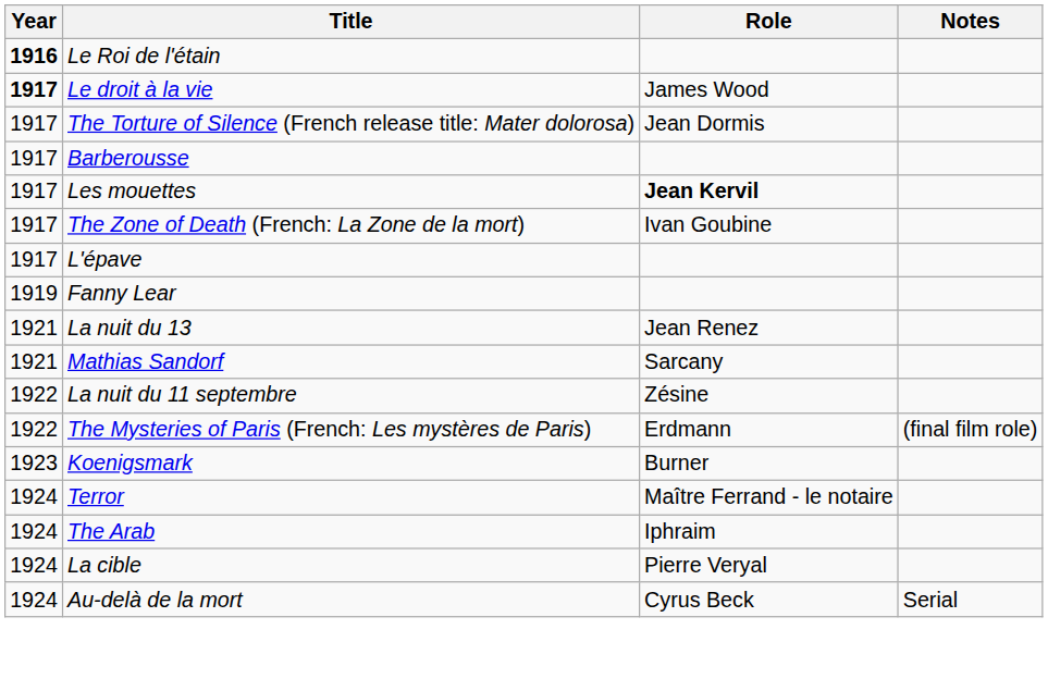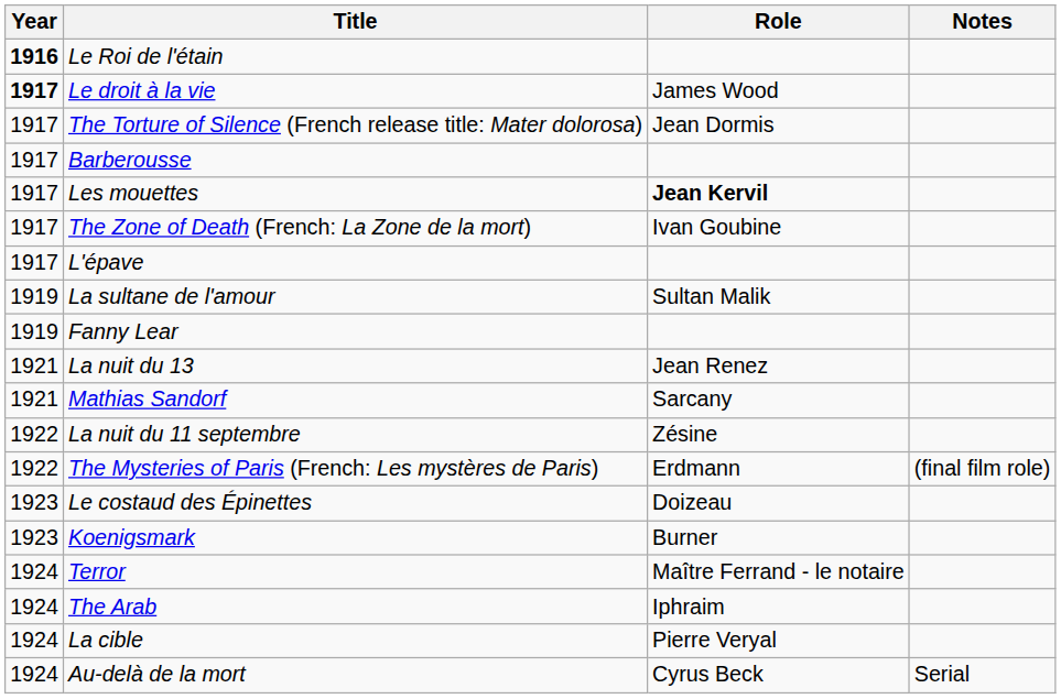 <table class="wikitable">
 <tr>
 <th>Year</th>
 <th>Title</th>
 <th>Role</th>
 <th>Notes</th>
 </tr>
 <tr>
 <td><strong>1916</strong></td>
 <td><em>Le Roi de l'étain</em></td>
 <td></td>
 <td></td>
 </tr>
 <tr>
 <td><strong>1917</strong></td>
 <td><em><a href='#'>Le droit à la vie</a></em></td>
 <td>James Wood</td>
 <td></td>
 </tr>
 <tr>
 <td>1917</td>
 <td><em><a href='#'>The Torture of Silence</a></em> (French release title: <em>Mater dolorosa</em>)</td>
 <td>Jean Dormis</td>
 <td></td>
 </tr>
 <tr>
 <td>1917</td>
 <td><em><a href='#'>Barberousse</a></em></td>
 <td></td>
 <td></td>
 </tr>
 <tr>
 <td>1917</td>
 <td><em>Les mouettes</em></td>
 <td><strong>Jean Kervil</strong></td>
 <td></td>
 </tr>
 <tr>
 <td>1917</td>
 <td><em><a href='#'>The Zone of Death</a></em> (French: <em>La Zone de la mort</em>)</td>
 <td>Ivan Goubine</td>
 <td></td>
 </tr>
 <tr>
 <td>1917</td>
 <td><em>L'épave</em></td>
 <td></td>
 <td></td>
 </tr>
 <tr>
 <td>1919</td>
+<td><em>La sultane de l'amour</em></td>
+<td>Sultan Malik</td>
+<td></td>
+</tr>
+<tr>
+<td>1919</td>
 <td><em>Fanny Lear</em></td>
 <td></td>
 <td></td>
 </tr>
 <tr>
 <td>1921</td>
 <td><em>La nuit du 13</em></td>
 <td>Jean Renez</td>
 <td></td>
 </tr>
 <tr>
 <td>1921</td>
 <td><em><a href='#'>Mathias Sandorf</a></em></td>
 <td>Sarcany</td>
 <td></td>
 </tr>
 <tr>
 <td>1922</td>
 <td><em>La nuit du 11 septembre</em></td>
 <td>Zésine</td>
 <td></td>
 </tr>
 <tr>
 <td>1922</td>
 <td><em><a href='#'>The Mysteries of Paris</a></em> (French: <em>Les mystères de Paris</em>)</td>
 <td>Erdmann</td>
 <td>(final film role)</td>
+</tr>
+<tr>
+<td>1923</td>
+<td><em>Le costaud des Épinettes</em></td>
+<td>Doizeau</td>
+<td></td>
 </tr>
 <tr>
 <td>1923</td>
 <td><em><a href='#'>Koenigsmark</a></em></td>
 <td>Burner</td>
 <td></td>
 </tr>
 <tr>
 <td>1924</td>
 <td><em><a href='#'>Terror</a></em></td>
 <td>Maître Ferrand - le notaire</td>
 <td></td>
 </tr>
 <tr>
 <td>1924</td>
 <td><em><a href='#'>The Arab</a></em></td>
 <td>Iphraim</td>
 <td></td>
 </tr>
 <tr>
 <td>1924</td>
 <td><em>La cible</em></td>
 <td>Pierre Veryal</td>
 <td></td>
 </tr>
 <tr>
 <td>1924</td>
 <td><em>Au-delà de la mort</em></td>
 <td>Cyrus Beck</td>
 <td>Serial</td>
 </tr>
 </table>
